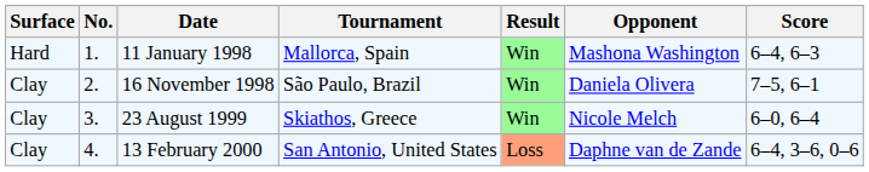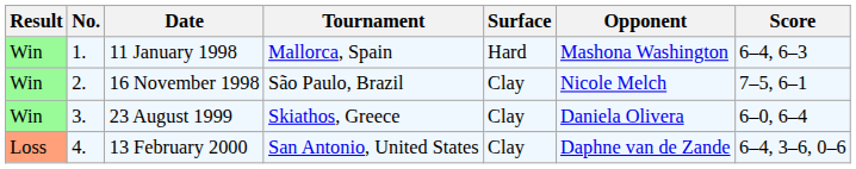 <table class="wikitable" style="font-size:97%">
 <tr>
-<th>Surface</th>
+<th>Result</th>
 <th>No.</th>
 <th>Date</th>
 <th>Tournament</th>
-<th>Result</th>
+<th>Surface</th>
 <th>Opponent</th>
 <th>Score</th>
 </tr>
 <tr style="background:#f0f8ff;">
-<td>Hard</td>
+<td bgcolor=98FB98>Win</td>
 <td>1.</td>
 <td>11 January 1998</td>
 <td><a href='#'>Mallorca</a>, Spain</td>
-<td bgcolor=98FB98>Win</td>
+<td>Hard</td>
 <td> <a href='#'>Mashona Washington</a></td>
 <td>6–4, 6–3</td>
 </tr>
 <tr style="background:#f0f8ff;">
-<td>Clay</td>
+<td bgcolor=98FB98>Win</td>
 <td>2.</td>
 <td>16 November 1998</td>
 <td>São Paulo, Brazil</td>
-<td bgcolor=98FB98>Win</td>
-<td> <a href='#'>Daniela Olivera</a></td>
+<td>Clay</td>
+<td> <a href='#'>Nicole Melch</a></td>
 <td>7–5, 6–1</td>
 </tr>
 <tr style="background:#f0f8ff;">
-<td>Clay</td>
+<td style="background:#98fb98;">Win</td>
 <td>3.</td>
 <td>23 August 1999</td>
 <td><a href='#'>Skiathos</a>, Greece</td>
-<td style="background:#98fb98;">Win</td>
-<td> <a href='#'>Nicole Melch</a></td>
+<td>Clay</td>
+<td> <a href='#'>Daniela Olivera</a></td>
 <td>6–0, 6–4</td>
 </tr>
 <tr style="background:#f0f8ff;">
-<td>Clay</td>
+<td style="background:#ffa07a;">Loss</td>
 <td>4.</td>
 <td>13 February 2000</td>
 <td><a href='#'>San Antonio</a>, United States</td>
-<td style="background:#ffa07a;">Loss</td>
+<td>Clay</td>
 <td> <a href='#'>Daphne van de Zande</a></td>
 <td>6–4, 3–6, 0–6</td>
 </tr>
 </table>
